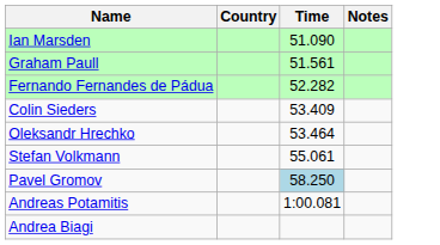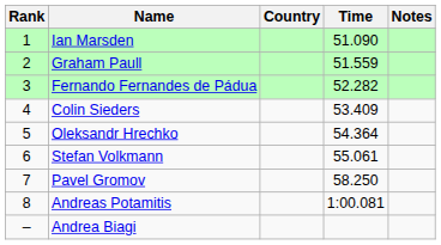 <table class="wikitable" style="text-align:center">
 <tr>
+<th>Rank</th>
 <th>Name</th>
 <th>Country</th>
 <th>Time</th>
 <th>Notes</th>
 </tr>
 <tr bgcolor=bbffbb>
+<td>1</td>
 <td align="left"><a href='#'>Ian Marsden</a></td>
 <td align="left"></td>
 <td>51.090</td>
 <td></td>
 </tr>
 <tr bgcolor=bbffbb>
+<td>2</td>
 <td align="left"><a href='#'>Graham Paull</a></td>
 <td align="left"></td>
-<td>51.561</td>
+<td>51.559</td>
 <td></td>
 </tr>
 <tr bgcolor=bbffbb>
+<td>3</td>
 <td align="left"><a href='#'>Fernando Fernandes de Pádua</a></td>
 <td align="left"></td>
 <td>52.282</td>
 <td></td>
 </tr>
 <tr>
+<td>4</td>
 <td align="left"><a href='#'>Colin Sieders</a></td>
 <td align="left"></td>
 <td>53.409</td>
 <td></td>
 </tr>
 <tr>
+<td>5</td>
 <td align="left"><a href='#'>Oleksandr Hrechko</a></td>
 <td align="left"></td>
-<td>53.464</td>
+<td>54.364</td>
 <td></td>
 </tr>
 <tr>
+<td>6</td>
 <td align="left"><a href='#'>Stefan Volkmann</a></td>
 <td align="left"></td>
 <td>55.061</td>
 <td></td>
 </tr>
 <tr>
+<td>7</td>
 <td align="left"><a href='#'>Pavel Gromov</a></td>
 <td align="left"></td>
-<td style="background: lightblue;">58.250</td>
+<td>58.250</td>
 <td></td>
 </tr>
 <tr>
+<td>8</td>
 <td align="left"><a href='#'>Andreas Potamitis</a></td>
 <td align="left"></td>
 <td>1:00.081</td>
 <td></td>
 </tr>
 <tr>
+<td>–</td>
 <td align="left"><a href='#'>Andrea Biagi</a></td>
 <td align="left"></td>
 <td></td>
 <td></td>
 </tr>
 </table>
